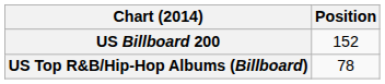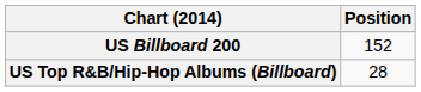 <table class="wikitable sortable plainrowheaders">
 <tr>
 <th scope="col">Chart (2014)</th>
 <th scope="col">Position</th>
 </tr>
 <tr>
 <th scope="row">US <em>Billboard</em> 200</th>
 <td style="text-align:center;">152</td>
 </tr>
 <tr>
 <th scope="row">US Top R&B/Hip-Hop Albums (<em>Billboard</em>)</th>
-<td style="text-align:center;">78</td>
+<td style="text-align:center;">28</td>
 </tr>
 </table>
